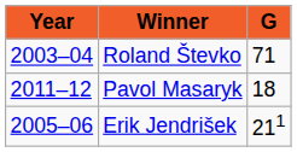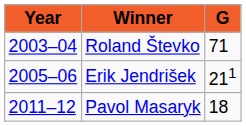 <table class="wikitable">
 <tr>
 <th style="color:black; background:#F15E2A;">Year</th>
 <th style="color:black; background:#F15E2A;">Winner</th>
 <th style="color:black; background:#F15E2A;">G</th>
 </tr>
 <tr>
 <td><a href='#'>2003–04</a></td>
 <td> <a href='#'>Roland Števko</a></td>
 <td>71</td>
 </tr>
 <tr>
+<td><a href='#'>2005–06</a></td>
+<td> <a href='#'>Erik Jendrišek</a></td>
+<td>21<sup>1</sup></td>
+</tr>
+<tr>
 <td><a href='#'>2011–12</a></td>
 <td> <a href='#'>Pavol Masaryk</a></td>
 <td>18</td>
 </tr>
-<tr>
-<td><a href='#'>2005–06</a></td>
-<td> <a href='#'>Erik Jendrišek</a></td>
-<td>21<sup>1</sup></td>
-</tr>
 </table>
